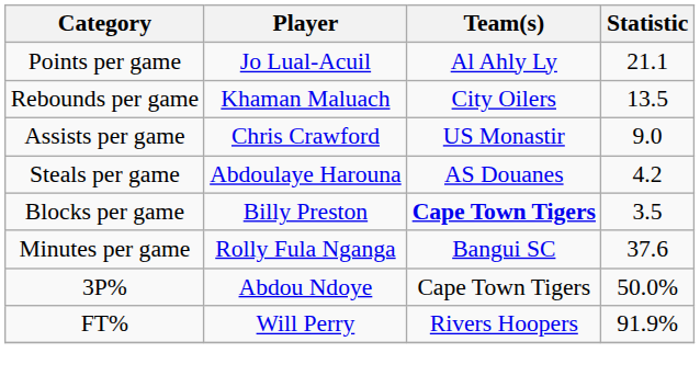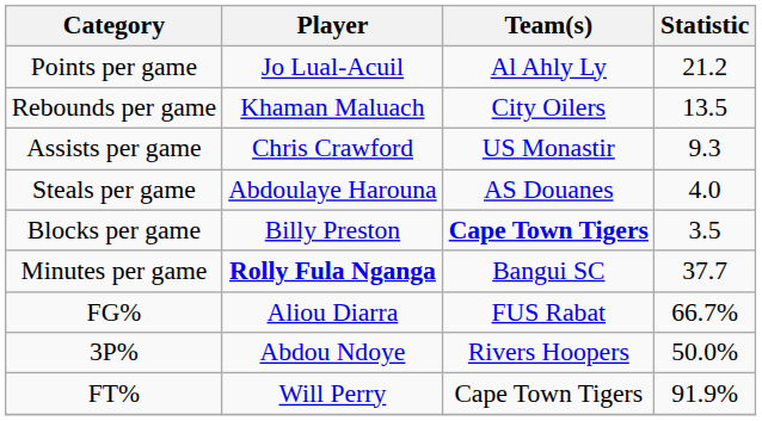 <table class="wikitable" style="text-align:center">
 <tr>
 <th>Category</th>
 <th>Player</th>
 <th>Team(s)</th>
 <th>Statistic</th>
 </tr>
 <tr>
 <td>Points per game</td>
 <td><a href='#'>Jo Lual-Acuil</a></td>
 <td><a href='#'>Al Ahly Ly</a></td>
-<td>21.1</td>
+<td>21.2</td>
 </tr>
 <tr>
 <td>Rebounds per game</td>
 <td><a href='#'>Khaman Maluach</a></td>
 <td><a href='#'>City Oilers</a></td>
 <td>13.5</td>
 </tr>
 <tr>
 <td>Assists per game</td>
 <td><a href='#'>Chris Crawford</a></td>
 <td><a href='#'>US Monastir</a></td>
-<td>9.0</td>
+<td>9.3</td>
 </tr>
 <tr>
 <td>Steals per game</td>
 <td><a href='#'>Abdoulaye Harouna</a></td>
 <td><a href='#'>AS Douanes</a></td>
-<td>4.2</td>
+<td>4.0</td>
 </tr>
 <tr>
 <td>Blocks per game</td>
 <td><a href='#'>Billy Preston</a></td>
 <td><strong><a href='#'>Cape Town Tigers</a></strong></td>
 <td>3.5</td>
 </tr>
 <tr>
 <td>Minutes per game</td>
-<td><a href='#'>Rolly Fula Nganga</a></td>
+<td><strong><a href='#'>Rolly Fula Nganga</a></strong></td>
 <td><a href='#'>Bangui SC</a></td>
-<td>37.6</td>
+<td>37.7</td>
+</tr>
+<tr>
+<td>FG%</td>
+<td><a href='#'>Aliou Diarra</a></td>
+<td><a href='#'>FUS Rabat</a></td>
+<td>66.7%</td>
 </tr>
 <tr>
 <td>3P%</td>
 <td><a href='#'>Abdou Ndoye</a></td>
-<td>Cape Town Tigers</td>
+<td><a href='#'>Rivers Hoopers</a></td>
 <td>50.0%</td>
 </tr>
 <tr>
 <td>FT%</td>
 <td><a href='#'>Will Perry</a></td>
-<td><a href='#'>Rivers Hoopers</a></td>
+<td>Cape Town Tigers</td>
 <td>91.9%</td>
 </tr>
 <tr>
 </tr>
 </table>
